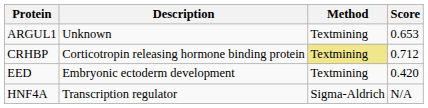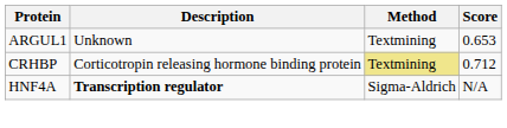 <table class="wikitable">
 <tr>
 <th>Protein</th>
 <th>Description</th>
 <th>Method</th>
 <th>Score</th>
 </tr>
 <tr>
 <td>ARGUL1</td>
 <td>Unknown</td>
 <td>Textmining</td>
 <td>0.653</td>
 </tr>
 <tr>
 <td>CRHBP</td>
 <td>Corticotropin releasing hormone binding protein</td>
 <td style="background: khaki;">Textmining</td>
 <td>0.712</td>
 </tr>
 <tr>
-<td>EED</td>
-<td>Embryonic ectoderm development</td>
-<td>Textmining</td>
-<td>0.420</td>
-</tr>
-<tr>
 <td>HNF4A</td>
-<td>Transcription regulator</td>
+<td><strong>Transcription regulator</strong></td>
 <td>Sigma-Aldrich</td>
 <td>N/A</td>
 </tr>
 </table>
